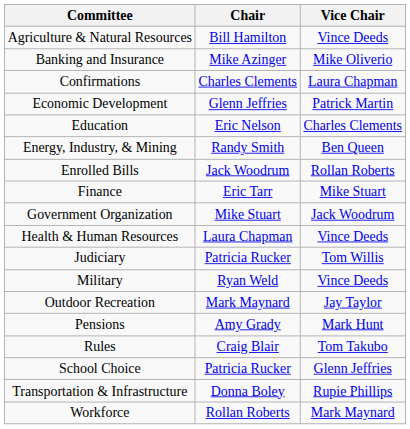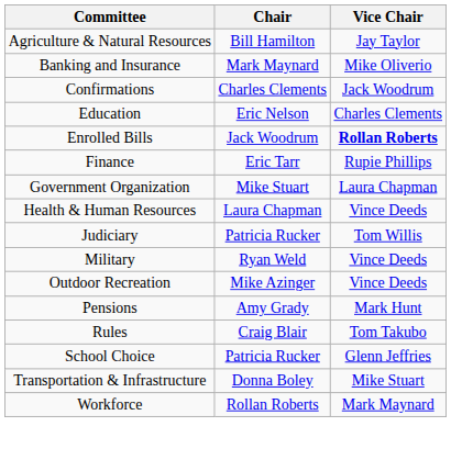 <table class="wikitable" style="text-align:center;">
 <tr>
 <th>Committee</th>
 <th>Chair</th>
 <th>Vice Chair</th>
 </tr>
 <tr>
 <td>Agriculture & Natural Resources</td>
 <td><a href='#'>Bill Hamilton</a></td>
-<td><a href='#'>Vince Deeds</a></td>
+<td><a href='#'>Jay Taylor</a></td>
 </tr>
 <tr>
 <td>Banking and Insurance</td>
-<td><a href='#'>Mike Azinger</a></td>
+<td><a href='#'>Mark Maynard</a></td>
 <td><a href='#'>Mike Oliverio</a></td>
 </tr>
 <tr>
 <td>Confirmations</td>
 <td><a href='#'>Charles Clements</a></td>
-<td><a href='#'>Laura Chapman</a></td>
-</tr>
-<tr>
-<td>Economic Development</td>
-<td><a href='#'>Glenn Jeffries</a></td>
-<td><a href='#'>Patrick Martin</a></td>
+<td><a href='#'>Jack Woodrum</a></td>
 </tr>
 <tr>
 <td>Education</td>
 <td><a href='#'>Eric Nelson</a></td>
 <td><a href='#'>Charles Clements</a></td>
 </tr>
 <tr>
-<td>Energy, Industry, & Mining</td>
-<td><a href='#'>Randy Smith</a></td>
-<td><a href='#'>Ben Queen</a></td>
-</tr>
-<tr>
 <td>Enrolled Bills</td>
 <td><a href='#'>Jack Woodrum</a></td>
-<td><a href='#'>Rollan Roberts</a></td>
+<td><strong><a href='#'>Rollan Roberts</a></strong></td>
 </tr>
 <tr>
 <td>Finance</td>
 <td><a href='#'>Eric Tarr</a></td>
-<td><a href='#'>Mike Stuart</a></td>
+<td><a href='#'>Rupie Phillips</a></td>
 </tr>
 <tr>
 <td>Government Organization</td>
 <td><a href='#'>Mike Stuart</a></td>
-<td><a href='#'>Jack Woodrum</a></td>
+<td><a href='#'>Laura Chapman</a></td>
 </tr>
 <tr>
 <td>Health & Human Resources</td>
 <td><a href='#'>Laura Chapman</a></td>
 <td><a href='#'>Vince Deeds</a></td>
 </tr>
 <tr>
 <td>Judiciary</td>
 <td><a href='#'>Patricia Rucker</a></td>
 <td><a href='#'>Tom Willis</a></td>
 </tr>
 <tr>
 <td>Military</td>
 <td><a href='#'>Ryan Weld</a></td>
 <td><a href='#'>Vince Deeds</a></td>
 </tr>
 <tr>
 <td>Outdoor Recreation</td>
-<td><a href='#'>Mark Maynard</a></td>
-<td><a href='#'>Jay Taylor</a></td>
+<td><a href='#'>Mike Azinger</a></td>
+<td><a href='#'>Vince Deeds</a></td>
 </tr>
 <tr>
 <td>Pensions</td>
 <td><a href='#'>Amy Grady</a></td>
 <td><a href='#'>Mark Hunt</a></td>
 </tr>
 <tr>
 <td>Rules</td>
 <td><a href='#'>Craig Blair</a></td>
 <td><a href='#'>Tom Takubo</a></td>
 </tr>
 <tr>
 <td>School Choice</td>
 <td><a href='#'>Patricia Rucker</a></td>
 <td><a href='#'>Glenn Jeffries</a></td>
 </tr>
 <tr>
 <td>Transportation & Infrastructure</td>
 <td><a href='#'>Donna Boley</a></td>
-<td><a href='#'>Rupie Phillips</a></td>
+<td><a href='#'>Mike Stuart</a></td>
 </tr>
 <tr>
 <td>Workforce</td>
 <td><a href='#'>Rollan Roberts</a></td>
 <td><a href='#'>Mark Maynard</a></td>
 </tr>
 </table>
